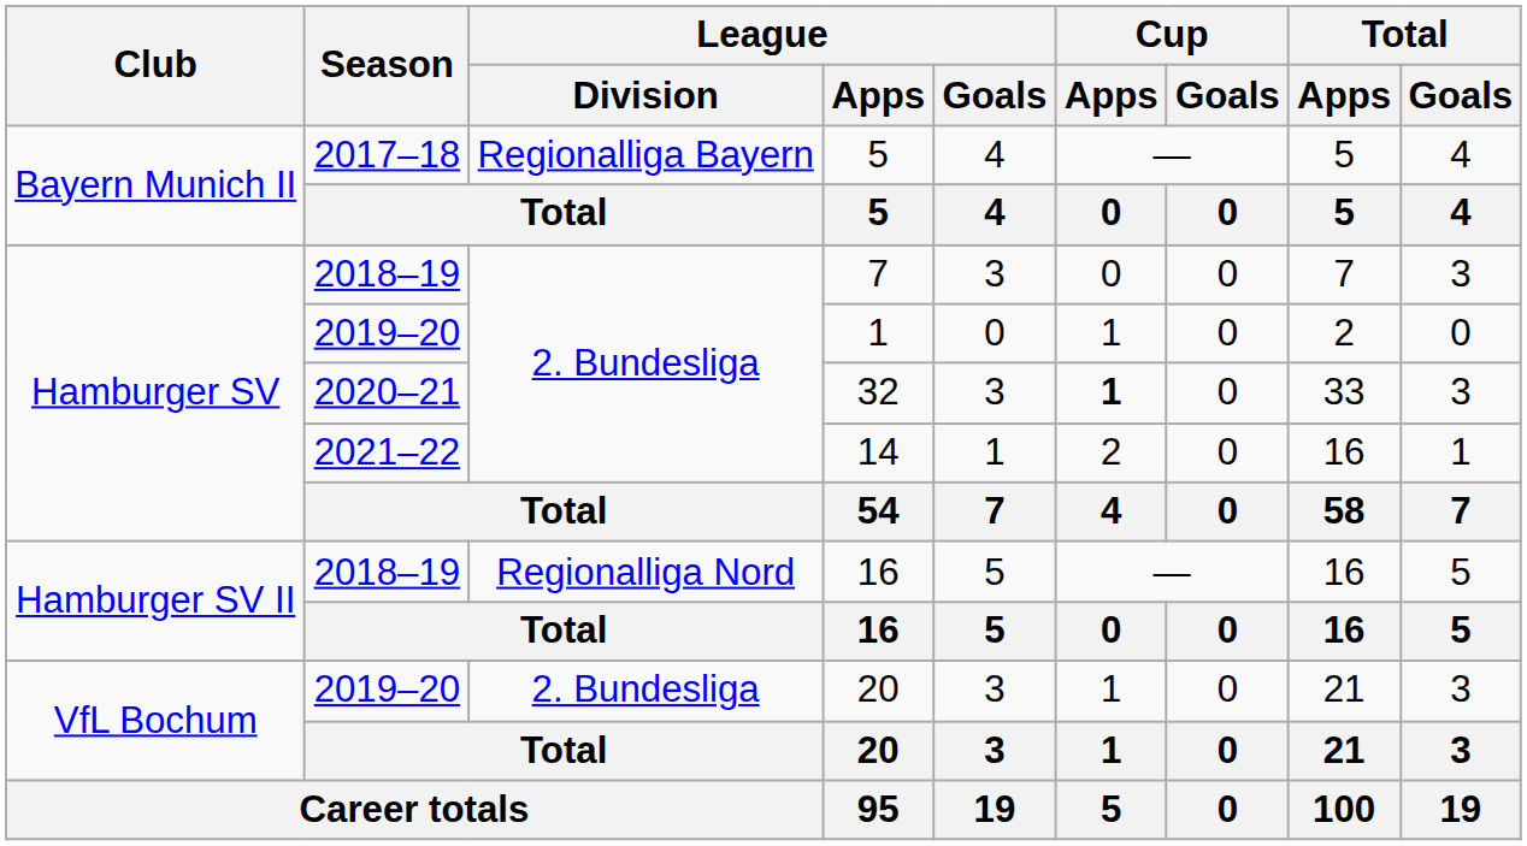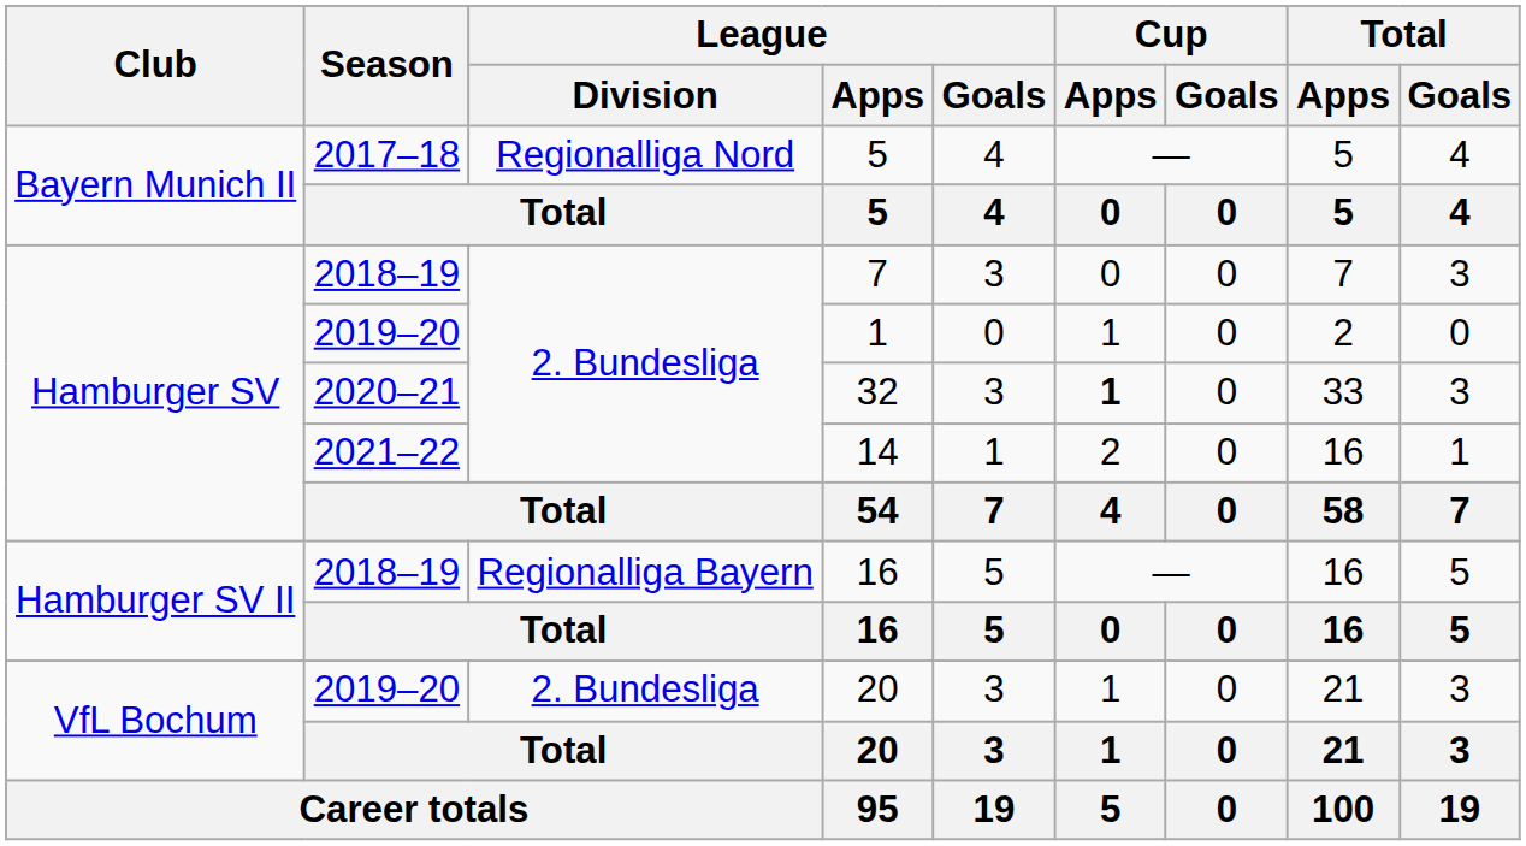 <table class="wikitable" style="text-align: center">
 <tr>
 <th rowspan="2">Club</th>
 <th rowspan="2">Season</th>
 <th colspan="3">League</th>
 <th colspan="2">Cup</th>
 <th colspan="2">Total</th>
 </tr>
 <tr>
 <th>Division</th>
 <th>Apps</th>
 <th>Goals</th>
 <th>Apps</th>
 <th>Goals</th>
 <th>Apps</th>
 <th>Goals</th>
 </tr>
 <tr>
 <td rowspan="2"><a href='#'>Bayern Munich II</a></td>
 <td><a href='#'>2017–18</a></td>
-<td><a href='#'>Regionalliga Bayern</a></td>
+<td><a href='#'>Regionalliga Nord</a></td>
 <td>5</td>
 <td>4</td>
 <td colspan="2">—</td>
 <td>5</td>
 <td>4</td>
 </tr>
 <tr>
 <th colspan="2">Total</th>
 <th>5</th>
 <th>4</th>
 <th>0</th>
 <th>0</th>
 <th>5</th>
 <th>4</th>
 </tr>
 <tr>
 <td rowspan="5"><a href='#'>Hamburger SV</a></td>
 <td><a href='#'>2018–19</a></td>
 <td rowspan="4"><a href='#'>2. Bundesliga</a></td>
 <td>7</td>
 <td>3</td>
 <td>0</td>
 <td>0</td>
 <td>7</td>
 <td>3</td>
 </tr>
 <tr>
 <td><a href='#'>2019–20</a></td>
 <td>1</td>
 <td>0</td>
 <td>1</td>
 <td>0</td>
 <td>2</td>
 <td>0</td>
 </tr>
 <tr>
 <td><a href='#'>2020–21</a></td>
 <td>32</td>
 <td>3</td>
 <td><strong>1</strong></td>
 <td>0</td>
 <td>33</td>
 <td>3</td>
 </tr>
 <tr>
 <td><a href='#'>2021–22</a></td>
 <td>14</td>
 <td>1</td>
 <td>2</td>
 <td>0</td>
 <td>16</td>
 <td>1</td>
 </tr>
 <tr>
 <th colspan="2">Total</th>
 <th>54</th>
 <th>7</th>
 <th>4</th>
 <th>0</th>
 <th>58</th>
 <th>7</th>
 </tr>
 <tr>
 <td rowspan="2"><a href='#'>Hamburger SV II</a></td>
 <td><a href='#'>2018–19</a></td>
-<td><a href='#'>Regionalliga Nord</a></td>
+<td><a href='#'>Regionalliga Bayern</a></td>
 <td>16</td>
 <td>5</td>
 <td colspan="2">—</td>
 <td>16</td>
 <td>5</td>
 </tr>
 <tr>
 <th colspan="2">Total</th>
 <th>16</th>
 <th>5</th>
 <th>0</th>
 <th>0</th>
 <th>16</th>
 <th>5</th>
 </tr>
 <tr>
 <td rowspan="2"><a href='#'>VfL Bochum</a></td>
 <td><a href='#'>2019–20</a></td>
 <td><a href='#'>2. Bundesliga</a></td>
 <td>20</td>
 <td>3</td>
 <td>1</td>
 <td>0</td>
 <td>21</td>
 <td>3</td>
 </tr>
 <tr>
 <th colspan="2">Total</th>
 <th>20</th>
 <th>3</th>
 <th>1</th>
 <th>0</th>
 <th>21</th>
 <th>3</th>
 </tr>
 <tr>
 <th colspan="3">Career totals</th>
 <th>95</th>
 <th>19</th>
 <th>5</th>
 <th>0</th>
 <th>100</th>
 <th>19</th>
 </tr>
 </table>
